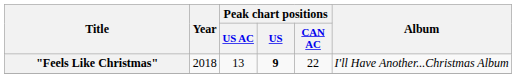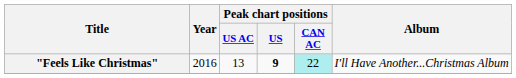 <table class="wikitable plainrowheaders" style="text-align:center;">
 <tr>
 <th scope="col" rowspan="2" style="width:15em;">Title</th>
 <th scope="col" rowspan="2" style="width:1em;">Year</th>
 <th scope="col" colspan="3">Peak chart positions</th>
 <th scope="col" rowspan="2">Album</th>
 </tr>
 <tr>
 <th scope="col" style="width:3em;font-size:90%;"><a href='#'>US AC</a><br></th>
 <th scope="col" style="width:3em;font-size:90%;"><a href='#'>US </a><br></th>
 <th scope="col" style="width:3em;font-size:90%;"><a href='#'>CAN AC</a><br></th>
 </tr>
 <tr>
 <th scope="row">"Feels Like Christmas" <br> </th>
-<td>2018</td>
+<td>2016</td>
 <td>13</td>
 <td><strong>9</strong></td>
-<td>22</td>
+<td style="background: paleturquoise;">22</td>
 <td style="text-align:center;"><em>I'll Have Another...Christmas Album</em></td>
 </tr>
 <tr>
 </tr>
 </table>
